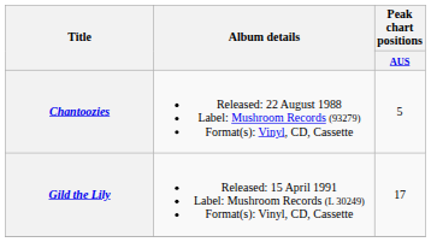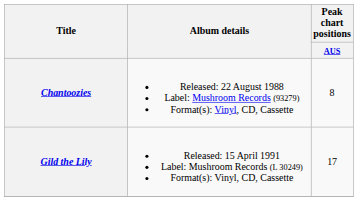 <table class="wikitable plainrowheaders" style="text-align:center;" border="1">
 <tr>
 <th scope="col" rowspan="2" style="width:12em;">Title</th>
 <th scope="col" rowspan="2" style="width:18em;">Album details</th>
 <th scope="col" colspan="1">Peak chart<br>positions</th>
 </tr>
 <tr>
 <th width="30px"><small><a href='#'>AUS</a><br></small></th>
 </tr>
 <tr>
 <th scope="row"><em><a href='#'>Chantoozies</a></em></th>
 <td><br><ul><li>Released: 22 August 1988</li><li>Label: <a href='#'>Mushroom Records</a> <small>(93279)</small></li><li>Format(s): <a href='#'>Vinyl</a>, CD, Cassette</li></ul></td>
-<td align="center">5</td>
+<td align="center">8</td>
 </tr>
 <tr>
 <th scope="row"><em><a href='#'>Gild the Lily</a></em></th>
 <td><br><ul><li>Released: 15 April 1991</li><li>Label: Mushroom Records <small>(L 30249)</small></li><li>Format(s): Vinyl, CD, Cassette</li></ul></td>
 <td align="center">17</td>
 </tr>
 <tr>
 </tr>
 </table>
